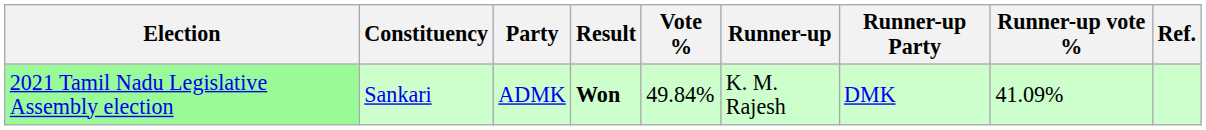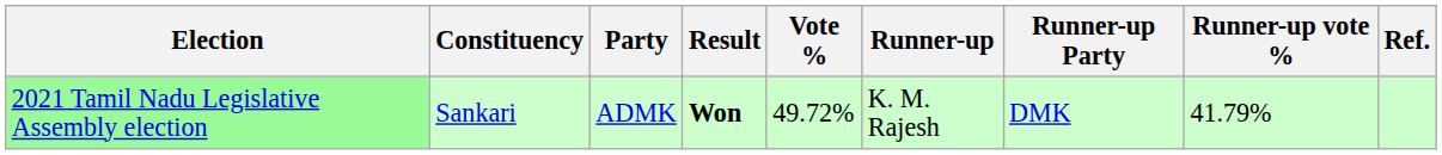 <table class="wikitable">
 <tr>
 <th>Election</th>
 <th>Constituency</th>
 <th>Party</th>
 <th>Result</th>
 <th>Vote %</th>
 <th>Runner-up</th>
 <th>Runner-up Party</th>
 <th>Runner-up vote %</th>
 <th>Ref.</th>
 </tr>
 <tr style="background:#cfc;">
 <td bgcolor=#98FB98><a href='#'>2021 Tamil Nadu Legislative Assembly election</a></td>
 <td><a href='#'>Sankari</a></td>
 <td><a href='#'>ADMK</a></td>
 <td><strong>Won</strong></td>
-<td>49.84%</td>
+<td>49.72%</td>
 <td>K. M. Rajesh</td>
 <td><a href='#'>DMK</a></td>
-<td>41.09%</td>
+<td>41.79%</td>
 <td></td>
 </tr>
 </table>
